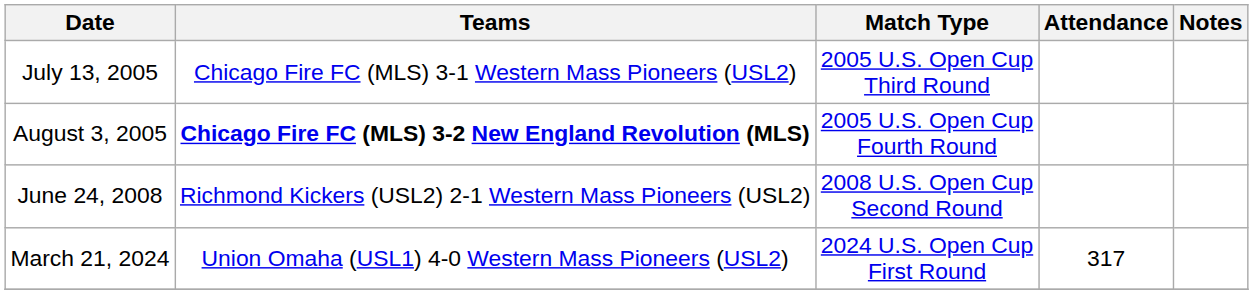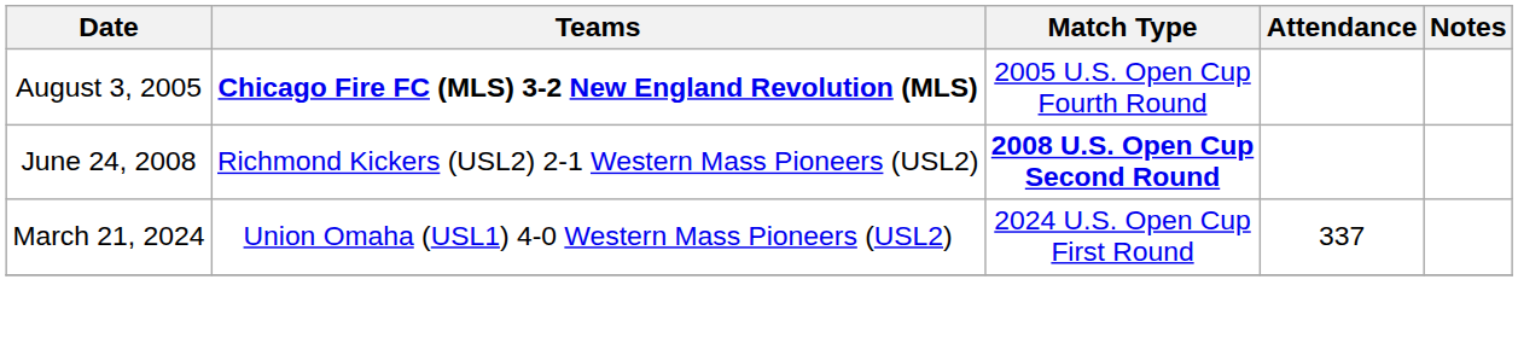 <table class="wikitable" align=center style="margin-left:15px; text-align:center; background:#ffffff;">
 <tr>
 <th>Date</th>
 <th>Teams</th>
 <th>Match Type</th>
 <th>Attendance</th>
 <th>Notes</th>
-</tr>
-<tr>
-<td>July 13, 2005</td>
-<td><a href='#'>Chicago Fire FC</a> (MLS)  3-1  <a href='#'>Western Mass Pioneers</a> (<a href='#'>USL2</a>)</td>
-<td><a href='#'>2005 U.S. Open Cup<br>Third Round</a></td>
-<td></td>
-<td></td>
 </tr>
 <tr>
 <td>August 3, 2005</td>
 <td><strong><a href='#'>Chicago Fire FC</a> (MLS)  3-2  <a href='#'>New England Revolution</a> (MLS)</strong></td>
 <td><a href='#'>2005 U.S. Open Cup<br>Fourth Round</a></td>
 <td></td>
 <td></td>
 </tr>
 <tr>
 <td>June 24, 2008</td>
 <td><a href='#'>Richmond Kickers</a> (USL2)  2-1  <a href='#'>Western Mass Pioneers</a> (USL2)</td>
-<td><a href='#'>2008 U.S. Open Cup<br>Second Round</a></td>
+<td><strong><a href='#'>2008 U.S. Open Cup<br>Second Round</a></strong></td>
 <td></td>
 <td></td>
 </tr>
 <tr>
 <td>March 21, 2024</td>
 <td><a href='#'>Union Omaha</a> (<a href='#'>USL1</a>)  4-0  <a href='#'>Western Mass Pioneers</a> (<a href='#'>USL2</a>)</td>
 <td><a href='#'>2024 U.S. Open Cup<br>First Round</a></td>
-<td>317</td>
+<td>337</td>
 <td></td>
 </tr>
 <tr>
 </tr>
 </table>
